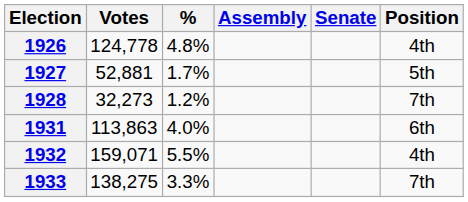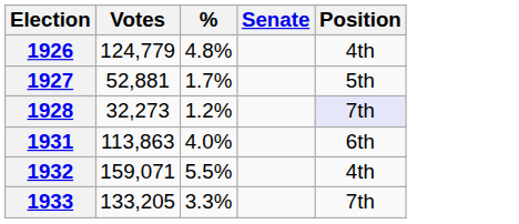 <table class="wikitable" style="text-align:center; line-height:16px;">
 <tr>
 <th>Election</th>
 <th>Votes</th>
 <th>%</th>
-<th><a href='#'>Assembly</a></th>
 <th><a href='#'>Senate</a></th>
 <th>Position</th>
 </tr>
 <tr>
 <th><a href='#'>1926</a></th>
-<td>124,778</td>
+<td>124,779</td>
 <td>4.8%</td>
-<td></td>
 <td></td>
 <td>4th</td>
 </tr>
 <tr>
 <th><a href='#'>1927</a></th>
 <td>52,881</td>
 <td>1.7%</td>
 <td></td>
-<td></td>
 <td>5th</td>
 </tr>
 <tr>
 <th><a href='#'>1928</a></th>
 <td>32,273</td>
 <td>1.2%</td>
 <td></td>
-<td></td>
-<td>7th</td>
+<td style="background: lavender;">7th</td>
 </tr>
 <tr>
 <th><a href='#'>1931</a></th>
 <td>113,863</td>
 <td>4.0%</td>
-<td></td>
 <td></td>
 <td>6th</td>
 </tr>
 <tr>
 <th><a href='#'>1932</a></th>
 <td>159,071</td>
 <td>5.5%</td>
 <td></td>
-<td></td>
 <td>4th</td>
 </tr>
 <tr>
 <th><a href='#'>1933</a></th>
-<td>138,275</td>
+<td>133,205</td>
 <td>3.3%</td>
-<td></td>
 <td></td>
 <td>7th</td>
 </tr>
 </table>
